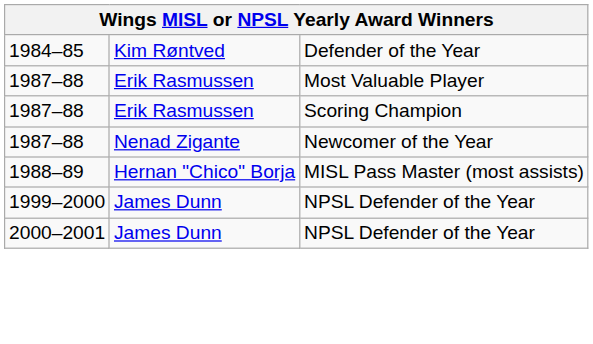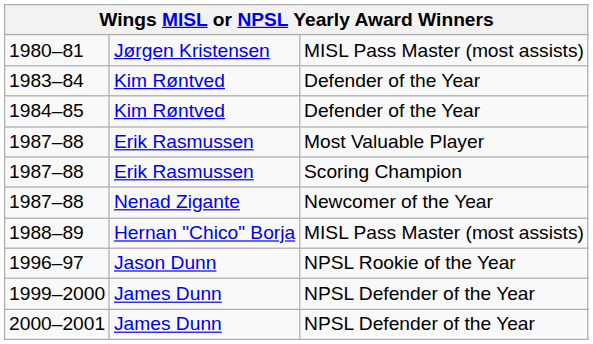 <table class="wikitable">
 <tr>
 <th colspan=3>Wings <a href='#'>MISL</a> or <a href='#'>NPSL</a> Yearly Award Winners</th>
+</tr>
+<tr>
+<td>1980–81</td>
+<td><a href='#'>Jørgen Kristensen</a></td>
+<td>MISL Pass Master (most assists)</td>
+</tr>
+<tr>
+<td>1983–84</td>
+<td><a href='#'>Kim Røntved</a></td>
+<td>Defender of the Year</td>
 </tr>
 <tr>
 <td>1984–85</td>
 <td><a href='#'>Kim Røntved</a></td>
 <td>Defender of the Year</td>
 </tr>
 <tr>
 <td>1987–88</td>
 <td><a href='#'>Erik Rasmussen</a></td>
 <td>Most Valuable Player</td>
 </tr>
 <tr>
 <td>1987–88</td>
 <td><a href='#'>Erik Rasmussen</a></td>
 <td>Scoring Champion</td>
 </tr>
 <tr>
 <td>1987–88</td>
 <td><a href='#'>Nenad Zigante</a></td>
 <td>Newcomer of the Year</td>
 </tr>
 <tr>
 <td>1988–89</td>
 <td><a href='#'>Hernan "Chico" Borja</a></td>
 <td>MISL Pass Master (most assists)</td>
 </tr>
 <tr>
+<td>1996–97</td>
+<td><a href='#'>Jason Dunn</a></td>
+<td>NPSL Rookie of the Year</td>
+</tr>
+<tr>
 <td>1999–2000</td>
 <td><a href='#'>James Dunn</a></td>
 <td>NPSL Defender of the Year</td>
 </tr>
 <tr>
 <td>2000–2001</td>
 <td><a href='#'>James Dunn</a></td>
 <td>NPSL Defender of the Year</td>
 </tr>
 </table>
